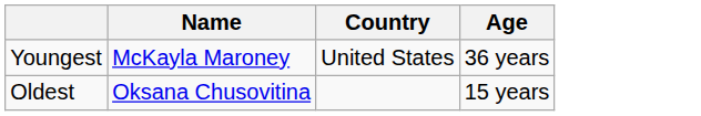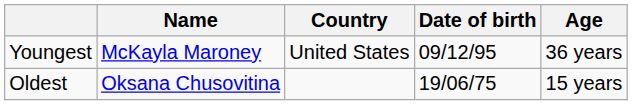 <table class="wikitable">
 <tr>
 <th></th>
 <th>Name</th>
 <th>Country</th>
+<th>Date of birth</th>
 <th>Age</th>
 </tr>
 <tr>
 <td>Youngest</td>
 <td><a href='#'>McKayla Maroney</a></td>
 <td> United States</td>
+<td>09/12/95</td>
 <td>36 years</td>
 </tr>
 <tr>
 <td>Oldest</td>
 <td><a href='#'>Oksana Chusovitina</a></td>
 <td></td>
+<td>19/06/75</td>
 <td>15 years</td>
 </tr>
 </table>
